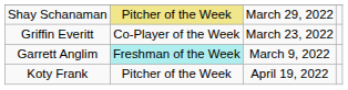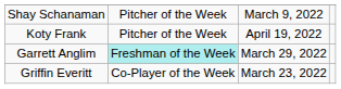 <table class="wikitable sortable" style="text-align: center">
 <tr align=center>
 </tr>
 <tr>
 <td>Shay Schanaman</td>
-<td rowspan="1" style="background: khaki;">Pitcher of the Week</td>
+<td rowspan="1">Pitcher of the Week</td>
+<td rowspan="1">March 9, 2022</td>
+<td rowspan="1"></td>
+</tr>
+<tr>
+<td>Koty Frank</td>
+<td rowspan="1">Pitcher of the Week</td>
+<td rowspan="1">April 19, 2022</td>
+<td rowspan="1"></td>
+</tr>
+<tr>
+<td>Garrett Anglim</td>
+<td rowspan="1" style="background: paleturquoise;">Freshman of the Week</td>
 <td rowspan="1">March 29, 2022</td>
 <td rowspan="1"></td>
 </tr>
 <tr>
 <td>Griffin Everitt</td>
 <td rowspan="1">Co-Player of the Week</td>
 <td rowspan="1">March 23, 2022</td>
 <td rowspan="1"></td>
 </tr>
-<tr>
-<td>Garrett Anglim</td>
-<td rowspan="1" style="background: paleturquoise;">Freshman of the Week</td>
-<td rowspan="1">March 9, 2022</td>
-<td rowspan="1"></td>
-</tr>
-<tr>
-<td>Koty Frank</td>
-<td rowspan="1">Pitcher of the Week</td>
-<td rowspan="1">April 19, 2022</td>
-<td rowspan="1"></td>
-</tr>
 </table>
